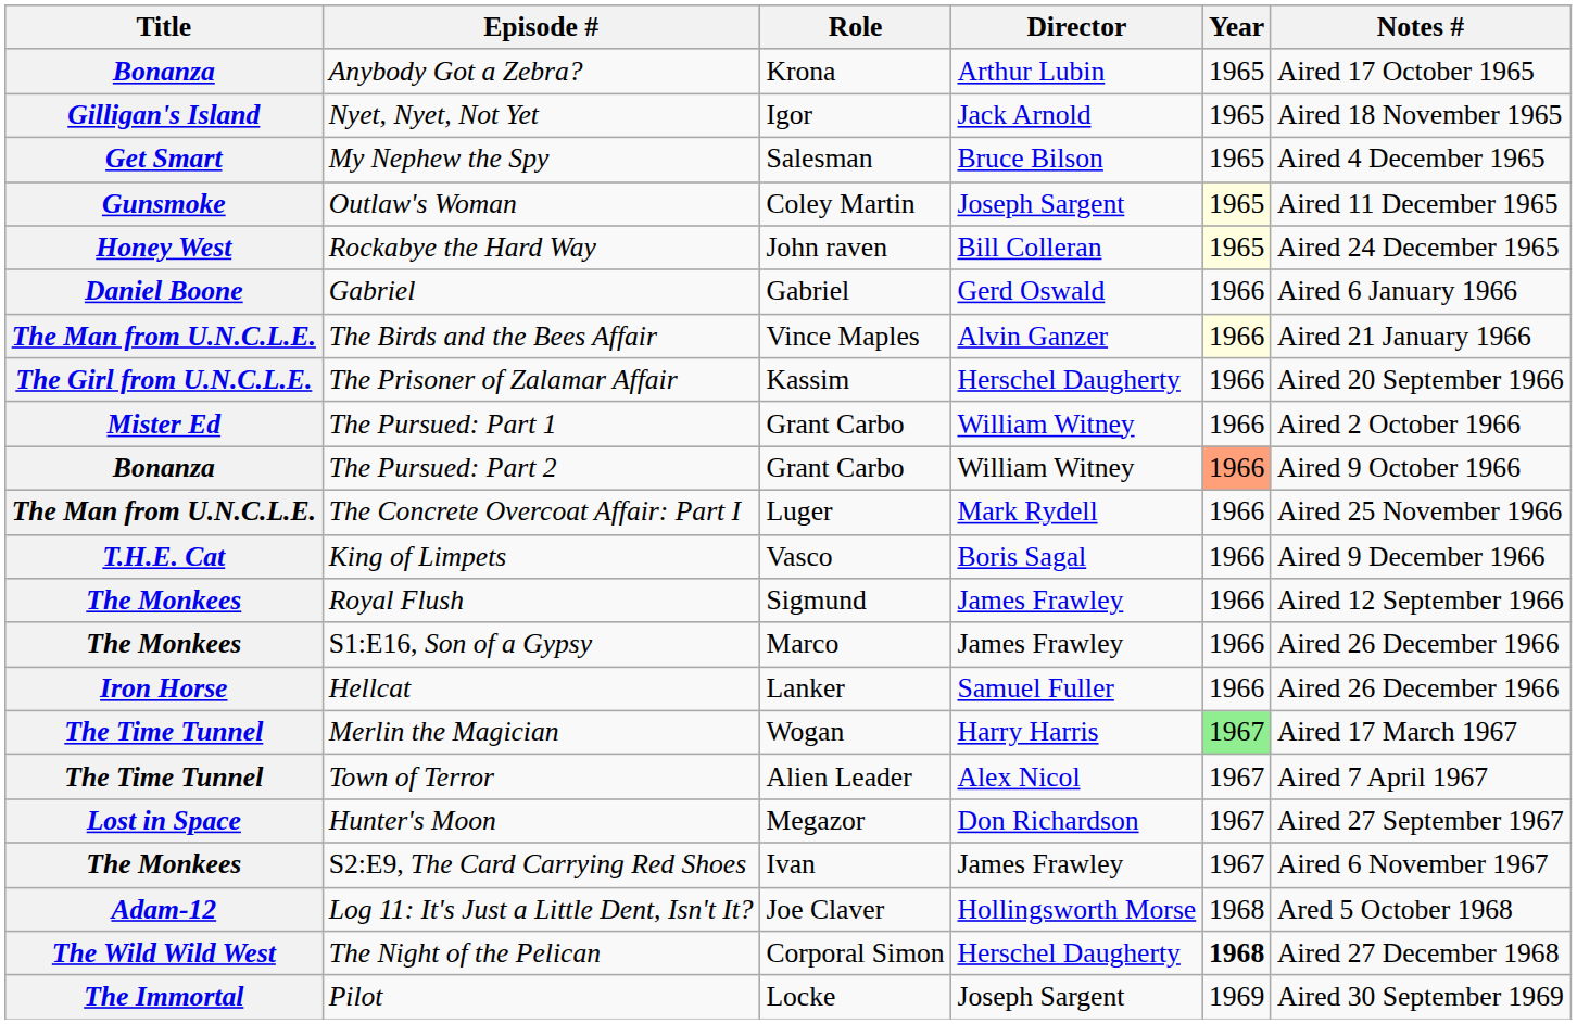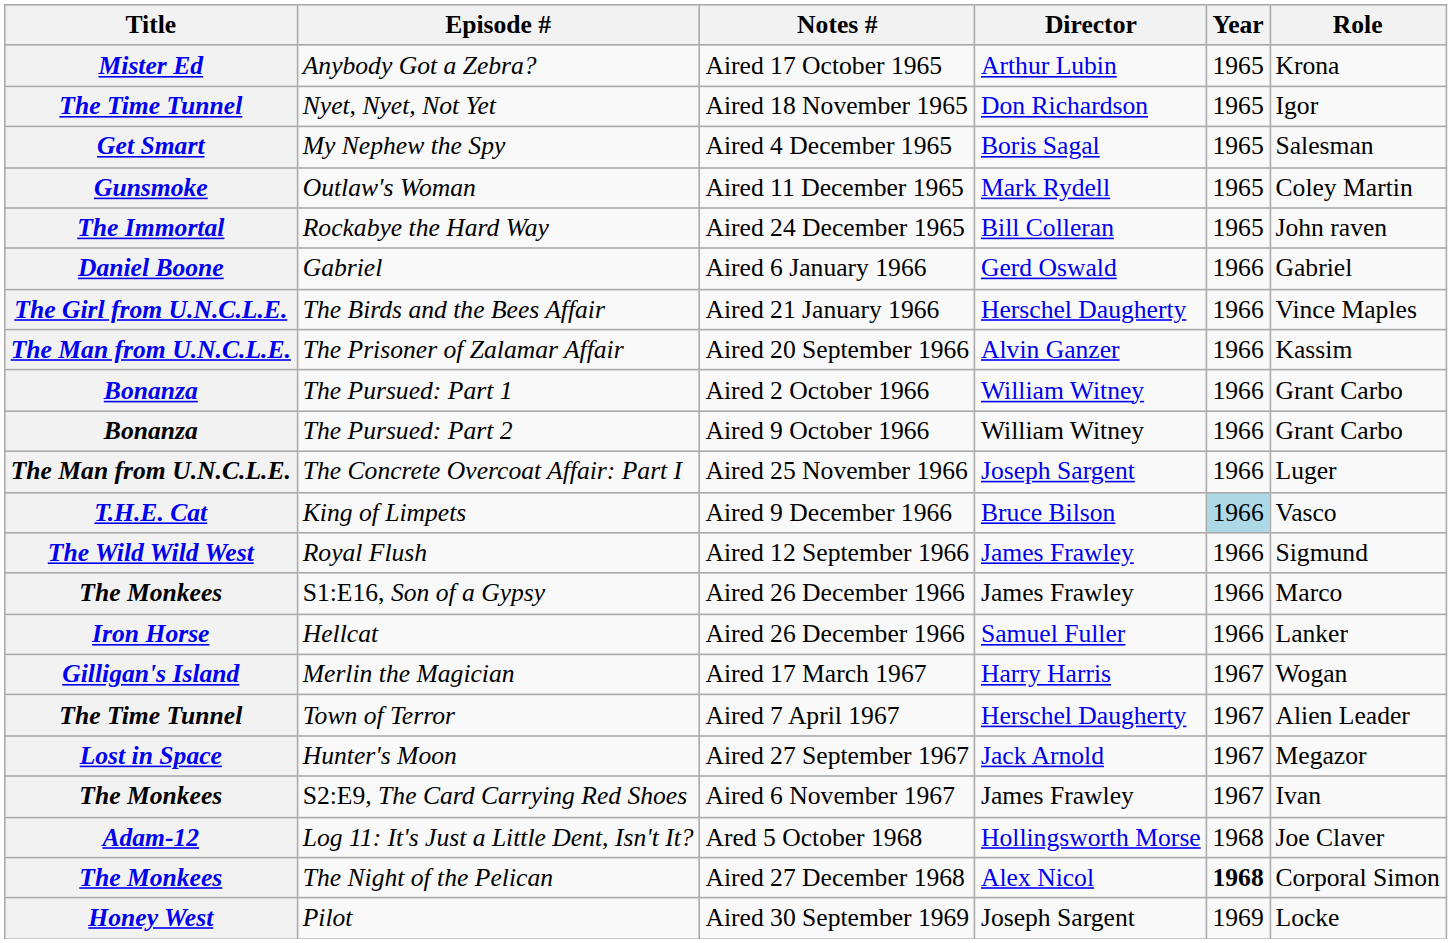 <table class="wikitable plainrowheaders sortable">
 <tr>
 <th scope="col">Title</th>
 <th scope="col" class="unsortable">Episode #</th>
-<th scope="col">Role</th>
+<th scope="col" class="unsortable">Notes #</th>
 <th scope="col">Director</th>
 <th scope="col">Year</th>
-<th scope="col" class="unsortable">Notes #</th>
+<th scope="col">Role</th>
 </tr>
 <tr>
-<th scope="row"><em><a href='#'>Bonanza</a></em></th>
+<th scope="row"><em><a href='#'>Mister Ed</a></em></th>
 <td><em>Anybody Got a Zebra?</em></td>
-<td>Krona</td>
+<td>Aired 17 October 1965</td>
 <td><a href='#'>Arthur Lubin</a></td>
 <td>1965</td>
-<td>Aired 17 October 1965</td>
+<td>Krona</td>
 </tr>
 <tr>
-<th scope="row"><em><a href='#'>Gilligan's Island</a></em></th>
+<th scope="row"><em><a href='#'>The Time Tunnel</a></em></th>
 <td><em>Nyet, Nyet, Not Yet</em></td>
+<td>Aired 18 November 1965</td>
+<td><a href='#'>Don Richardson</a></td>
+<td>1965</td>
 <td>Igor</td>
-<td><a href='#'>Jack Arnold</a></td>
-<td>1965</td>
-<td>Aired 18 November 1965</td>
 </tr>
 <tr>
 <th scope="row"><em><a href='#'>Get Smart </a></em></th>
 <td><em>My Nephew the Spy</em></td>
+<td>Aired 4 December 1965</td>
+<td><a href='#'>Boris Sagal</a></td>
+<td>1965</td>
 <td>Salesman</td>
-<td><a href='#'>Bruce Bilson</a></td>
-<td>1965</td>
-<td>Aired 4 December 1965</td>
 </tr>
 <tr>
 <th scope="row"><em><a href='#'>Gunsmoke</a></em></th>
 <td><em>Outlaw's Woman</em></td>
+<td>Aired 11 December 1965</td>
+<td><a href='#'>Mark Rydell</a></td>
+<td>1965</td>
 <td>Coley  Martin</td>
-<td><a href='#'>Joseph Sargent</a></td>
-<td style="background: lightyellow;">1965</td>
-<td>Aired 11 December 1965</td>
 </tr>
 <tr>
-<th scope="row"><em><a href='#'>Honey West</a></em></th>
+<th scope="row"><em><a href='#'>The Immortal</a></em></th>
 <td><em>Rockabye the Hard Way</em></td>
+<td>Aired 24 December 1965</td>
+<td><a href='#'>Bill Colleran</a></td>
+<td>1965</td>
 <td>John raven</td>
-<td><a href='#'>Bill Colleran</a></td>
-<td style="background: lightyellow;">1965</td>
-<td>Aired 24 December 1965</td>
 </tr>
 <tr>
 <th scope="row"><em><a href='#'>Daniel Boone</a></em></th>
 <td><em>Gabriel</em></td>
-<td>Gabriel</td>
+<td>Aired 6 January 1966</td>
 <td><a href='#'>Gerd Oswald</a></td>
 <td>1966</td>
-<td>Aired 6 January 1966</td>
+<td>Gabriel</td>
+</tr>
+<tr>
+<th scope="row"><em><a href='#'>The Girl from U.N.C.L.E.</a></em></th>
+<td><em>The Birds and the Bees Affair</em></td>
+<td>Aired 21 January 1966</td>
+<td><a href='#'>Herschel Daugherty</a></td>
+<td>1966</td>
+<td>Vince Maples</td>
 </tr>
 <tr>
 <th scope="row"><em><a href='#'>The Man from U.N.C.L.E.</a></em></th>
-<td><em>The Birds and the Bees Affair</em></td>
-<td>Vince Maples</td>
+<td><em>The Prisoner of Zalamar Affair</em></td>
+<td>Aired 20 September 1966</td>
 <td><a href='#'>Alvin Ganzer</a></td>
-<td style="background: lightyellow;">1966</td>
-<td>Aired 21 January 1966</td>
+<td>1966</td>
+<td>Kassim</td>
 </tr>
 <tr>
-<th scope="row"><em><a href='#'>The Girl from U.N.C.L.E.</a></em></th>
-<td><em>The Prisoner of Zalamar Affair</em></td>
-<td>Kassim</td>
-<td><a href='#'>Herschel Daugherty</a></td>
-<td>1966</td>
-<td>Aired 20 September 1966</td>
-</tr>
-<tr>
-<th scope="row"><em><a href='#'>Mister Ed</a></em></th>
+<th scope="row"><em><a href='#'>Bonanza</a></em></th>
 <td><em>The Pursued: Part 1</em></td>
-<td>Grant Carbo</td>
+<td>Aired 2 October 1966</td>
 <td><a href='#'>William Witney</a></td>
 <td>1966</td>
-<td>Aired 2 October 1966</td>
+<td>Grant Carbo</td>
 </tr>
 <tr>
 <th scope="row"><em>Bonanza</em></th>
 <td><em>The Pursued: Part 2</em></td>
+<td>Aired 9 October 1966</td>
+<td>William Witney</td>
+<td>1966</td>
 <td>Grant Carbo</td>
-<td>William Witney</td>
-<td style="background: lightsalmon;">1966</td>
-<td>Aired 9 October 1966</td>
 </tr>
 <tr>
 <th scope="row"><em>The Man from U.N.C.L.E.</em></th>
 <td><em>The Concrete Overcoat Affair: Part I</em></td>
+<td>Aired 25 November 1966</td>
+<td><a href='#'>Joseph Sargent</a></td>
+<td>1966</td>
 <td>Luger</td>
-<td><a href='#'>Mark Rydell</a></td>
-<td>1966</td>
-<td>Aired 25 November 1966</td>
 </tr>
 <tr>
 <th scope="row"><em><a href='#'>T.H.E. Cat</a></em></th>
 <td><em>King of Limpets</em></td>
+<td>Aired 9 December 1966</td>
+<td><a href='#'>Bruce Bilson</a></td>
+<td style="background: lightblue;">1966</td>
 <td>Vasco</td>
-<td><a href='#'>Boris Sagal</a></td>
-<td>1966</td>
-<td>Aired 9 December 1966</td>
 </tr>
 <tr>
-<th scope="row"><em><a href='#'>The Monkees</a></em></th>
+<th scope="row"><em><a href='#'>The Wild Wild West</a></em></th>
 <td><em>Royal Flush </em></td>
-<td>Sigmund</td>
+<td>Aired 12 September 1966</td>
 <td><a href='#'>James Frawley</a></td>
 <td>1966</td>
-<td>Aired 12 September 1966</td>
+<td>Sigmund</td>
 </tr>
 <tr>
 <th scope="row"><em>The Monkees</em></th>
 <td>S1:E16, <em>Son of a Gypsy</em></td>
-<td>Marco</td>
+<td>Aired 26 December 1966</td>
 <td>James Frawley</td>
 <td>1966</td>
-<td>Aired 26 December 1966</td>
+<td>Marco</td>
 </tr>
 <tr>
 <th scope="row"><em><a href='#'>Iron Horse</a></em></th>
 <td><em>Hellcat</em></td>
-<td>Lanker</td>
+<td>Aired 26 December 1966</td>
 <td><a href='#'>Samuel Fuller</a></td>
 <td>1966</td>
-<td>Aired 26 December 1966</td>
+<td>Lanker</td>
 </tr>
 <tr>
-<th scope="row"><em><a href='#'>The Time Tunnel</a></em></th>
+<th scope="row"><em><a href='#'>Gilligan's Island</a></em></th>
 <td><em>Merlin the Magician</em></td>
+<td>Aired 17 March 1967</td>
+<td><a href='#'>Harry Harris</a></td>
+<td>1967</td>
 <td>Wogan</td>
-<td><a href='#'>Harry Harris</a></td>
-<td style="background: lightgreen;">1967</td>
-<td>Aired 17 March 1967</td>
 </tr>
 <tr>
 <th scope="row"><em>The Time Tunnel</em></th>
 <td><em>Town of Terror</em></td>
+<td>Aired 7 April 1967</td>
+<td><a href='#'>Herschel Daugherty</a></td>
+<td>1967</td>
 <td>Alien Leader</td>
-<td><a href='#'>Alex Nicol</a></td>
-<td>1967</td>
-<td>Aired 7 April 1967</td>
 </tr>
 <tr>
 <th scope="row"><em><a href='#'>Lost in Space</a></em></th>
 <td><em>Hunter's Moon</em></td>
+<td>Aired 27 September 1967</td>
+<td><a href='#'>Jack Arnold</a></td>
+<td>1967</td>
 <td>Megazor</td>
-<td><a href='#'>Don Richardson</a></td>
-<td>1967</td>
-<td>Aired 27 September 1967</td>
 </tr>
 <tr>
 <th scope="row"><em>The Monkees</em></th>
 <td>S2:E9, <em>The Card Carrying Red Shoes</em></td>
-<td>Ivan</td>
+<td>Aired 6 November 1967</td>
 <td>James Frawley</td>
 <td>1967</td>
-<td>Aired 6 November 1967</td>
+<td>Ivan</td>
 </tr>
 <tr>
 <th scope="row"><em><a href='#'>Adam-12</a></em></th>
 <td><em>Log 11: It's Just a Little Dent, Isn't It?</em></td>
-<td>Joe Claver</td>
+<td>Ared 5 October 1968</td>
 <td><a href='#'>Hollingsworth Morse</a></td>
 <td>1968</td>
-<td>Ared 5 October 1968</td>
+<td>Joe Claver</td>
 </tr>
 <tr>
-<th scope="row"><em><a href='#'>The Wild Wild West</a></em></th>
+<th scope="row"><em><a href='#'>The Monkees</a></em></th>
 <td><em>The Night of the Pelican</em></td>
+<td>Aired 27 December 1968</td>
+<td><a href='#'>Alex Nicol</a></td>
+<td><strong>1968</strong></td>
 <td>Corporal Simon</td>
-<td><a href='#'>Herschel Daugherty</a></td>
-<td><strong>1968</strong></td>
-<td>Aired 27 December 1968</td>
 </tr>
 <tr>
-<th scope="row"><em><a href='#'>The Immortal</a></em></th>
+<th scope="row"><em><a href='#'>Honey West</a></em></th>
 <td><em>Pilot</em></td>
-<td>Locke</td>
+<td>Aired 30 September 1969</td>
 <td>Joseph Sargent</td>
 <td>1969</td>
-<td>Aired 30 September 1969</td>
+<td>Locke</td>
 </tr>
 </table>
